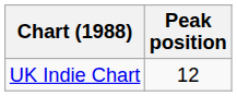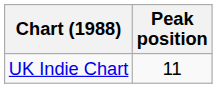 <table class="wikitable">
 <tr>
 <th scope="col">Chart (1988)</th>
 <th scope="col">Peak<br>position</th>
 </tr>
 <tr>
 <td><a href='#'>UK Indie Chart</a></td>
-<td style="text-align:center;">12</td>
+<td style="text-align:center;">11</td>
 </tr>
 </table>
